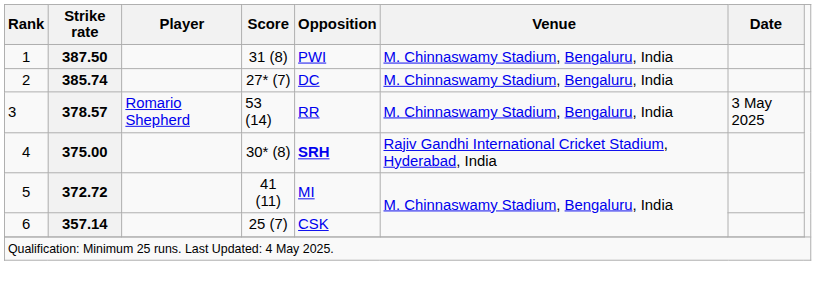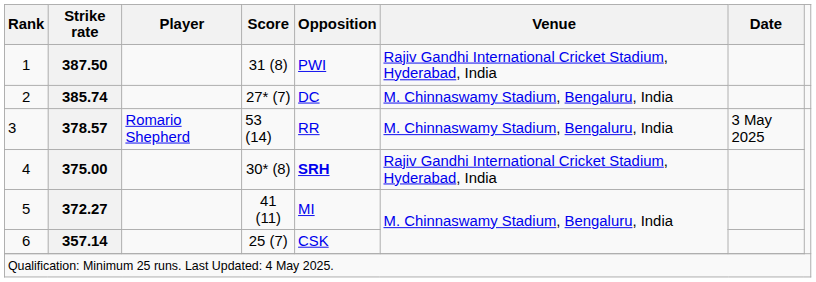 <table class="wikitable">
 <tr>
 <th>Rank</th>
 <th>Strike rate</th>
 <th>Player</th>
 <th>Score</th>
 <th>Opposition</th>
 <th>Venue</th>
 <th>Date</th>
 </tr>
 <tr>
 <td align=center>1</td>
 <th scope=row style=text-align:center;>387.50</th>
 <td></td>
 <td align=center>31 (8)</td>
 <td><a href='#'>PWI</a></td>
-<td><a href='#'>M. Chinnaswamy Stadium</a>, <a href='#'>Bengaluru</a>, India</td>
+<td><a href='#'>Rajiv Gandhi International Cricket Stadium</a>, <a href='#'>Hyderabad</a>, India</td>
 <td></td>
 </tr>
 <tr>
 <td align=center>2</td>
 <th scope=row style=text-align:center;>385.74</th>
 <td></td>
 <td align=center>27* (7)</td>
 <td><a href='#'>DC</a></td>
 <td><a href='#'>M. Chinnaswamy Stadium</a>, <a href='#'>Bengaluru</a>, India</td>
 <td></td>
 <td></td>
 </tr>
 <tr>
 <td>3</td>
 <th>378.57</th>
 <td><a href='#'>Romario Shepherd</a></td>
 <td>53 (14)</td>
 <td><a href='#'>RR</a></td>
 <td><a href='#'>M. Chinnaswamy Stadium</a>, <a href='#'>Bengaluru</a>, India</td>
 <td>3 May 2025</td>
 </tr>
 <tr>
 <td align="center">4</td>
 <th scope="row" style="text-align:center;">375.00</th>
 <td></td>
 <td align="center">30* (8)</td>
 <td><strong><a href='#'>SRH</a></strong></td>
 <td><a href='#'>Rajiv Gandhi International Cricket Stadium</a>, <a href='#'>Hyderabad</a>, India</td>
 <td></td>
 </tr>
 <tr>
 <td align="center">5</td>
-<th scope="row" style="text-align:center;">372.72</th>
+<th scope="row" style="text-align:center;">372.27</th>
 <td></td>
 <td align="center">41 (11)</td>
 <td><a href='#'>MI</a></td>
 <td rowspan="2"><a href='#'>M. Chinnaswamy Stadium</a>, <a href='#'>Bengaluru</a>, India</td>
 <td></td>
 </tr>
 <tr>
 <td align="center">6</td>
 <th scope="row" style="text-align:center;">357.14</th>
 <td></td>
 <td align="center">25 (7)</td>
 <td><a href='#'>CSK</a></td>
 <td></td>
 </tr>
 <tr>
 </tr>
 <tr class=sortbottom>
 <td colspan=8><small>Qualification: Minimum 25 runs. Last Updated: 4 May 2025.</small></td>
 </tr>
 </table>
